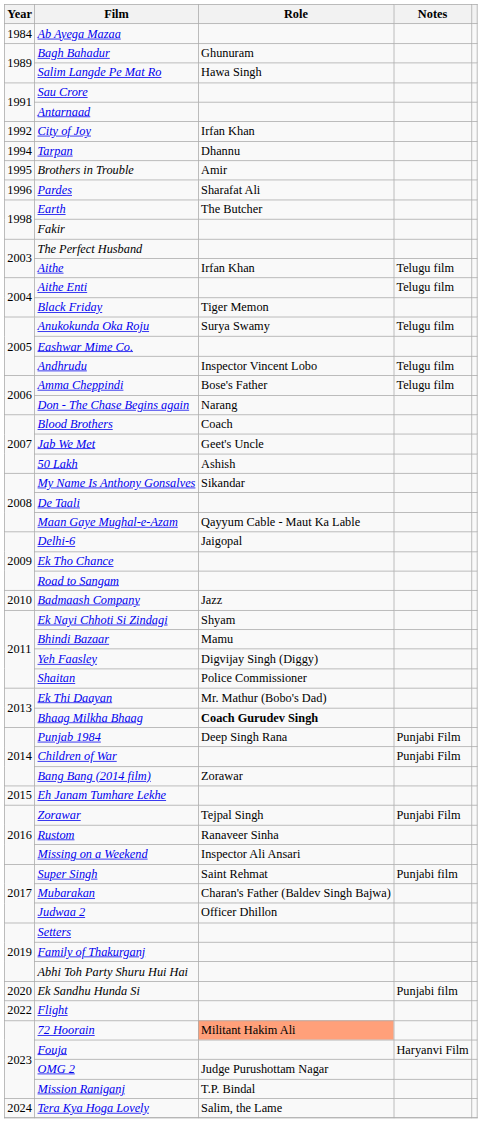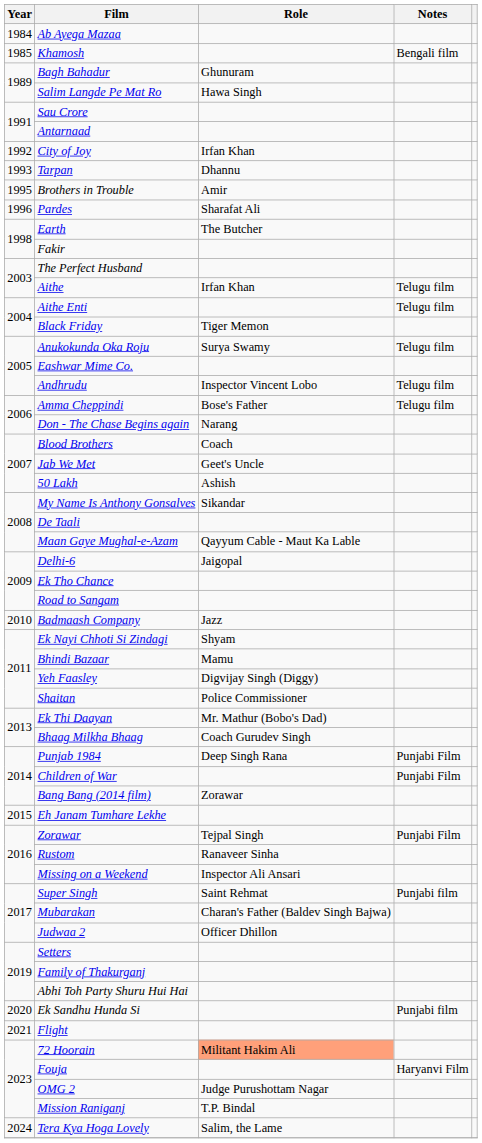 <table class="wikitable sortable">
 <tr>
 <th scope="col">Year</th>
 <th scope="col">Film</th>
 <th class="unsortable">Role</th>
 <th class="unsortable">Notes</th>
 <th class="unsortable"></th>
 </tr>
 <tr>
 <td>1984</td>
 <td><em><a href='#'>Ab Ayega Mazaa</a></em></td>
 <td></td>
 <td></td>
+<td></td>
+</tr>
+<tr>
+<td>1985</td>
+<td><em><a href='#'>Khamosh</a></em></td>
+<td></td>
+<td>Bengali film</td>
 <td></td>
 </tr>
 <tr>
 <td rowspan="2">1989</td>
 <td><em><a href='#'>Bagh Bahadur</a></em></td>
 <td>Ghunuram</td>
 <td></td>
 <td></td>
 </tr>
 <tr>
 <td><em><a href='#'>Salim Langde Pe Mat Ro</a></em></td>
 <td>Hawa Singh</td>
 <td></td>
 <td></td>
 </tr>
 <tr>
 <td rowspan="2">1991</td>
 <td><em><a href='#'>Sau Crore</a></em></td>
 <td></td>
 <td></td>
 <td></td>
 </tr>
 <tr>
 <td><em><a href='#'>Antarnaad</a></em></td>
 <td></td>
 <td></td>
 <td></td>
 </tr>
 <tr>
 <td>1992</td>
 <td><em><a href='#'>City of Joy</a></em></td>
 <td>Irfan Khan</td>
 <td></td>
 <td></td>
 </tr>
 <tr>
-<td>1994</td>
+<td>1993</td>
 <td><em><a href='#'>Tarpan</a></em></td>
 <td>Dhannu</td>
 <td></td>
 <td></td>
 </tr>
 <tr>
 <td>1995</td>
 <td><em>Brothers in Trouble</em></td>
 <td>Amir</td>
 <td></td>
 <td></td>
 </tr>
 <tr>
 <td>1996</td>
 <td><em><a href='#'>Pardes</a></em></td>
 <td>Sharafat Ali</td>
 <td></td>
 <td></td>
 </tr>
 <tr>
 <td rowspan="2">1998</td>
 <td><em><a href='#'>Earth</a></em></td>
 <td>The Butcher</td>
 <td></td>
 <td></td>
 </tr>
 <tr>
 <td><em>Fakir</em></td>
 <td></td>
 <td></td>
 <td></td>
 </tr>
 <tr>
 <td rowspan="2">2003</td>
 <td><em>The Perfect Husband</em></td>
 <td></td>
 <td></td>
 <td></td>
 </tr>
 <tr>
 <td><em><a href='#'>Aithe</a></em></td>
 <td>Irfan Khan</td>
 <td>Telugu film</td>
 <td></td>
 </tr>
 <tr>
 <td rowspan="2">2004</td>
 <td><em><a href='#'>Aithe Enti</a></em></td>
 <td></td>
 <td>Telugu film</td>
 <td></td>
 </tr>
 <tr>
 <td><em><a href='#'>Black Friday</a></em></td>
 <td>Tiger Memon</td>
 <td></td>
 <td></td>
 </tr>
 <tr>
 <td rowspan="3">2005</td>
 <td><em><a href='#'>Anukokunda Oka Roju</a></em></td>
 <td>Surya Swamy</td>
 <td>Telugu film</td>
 <td></td>
 </tr>
 <tr>
 <td><em><a href='#'>Eashwar Mime Co.</a></em></td>
 <td></td>
 <td></td>
 <td></td>
 </tr>
 <tr>
 <td><em><a href='#'>Andhrudu</a></em></td>
 <td>Inspector Vincent Lobo</td>
 <td>Telugu film</td>
 <td></td>
 </tr>
 <tr>
 <td rowspan="2">2006</td>
 <td><em><a href='#'>Amma Cheppindi</a></em></td>
 <td>Bose's Father</td>
 <td>Telugu film</td>
 </tr>
 <tr>
 <td><em><a href='#'>Don - The Chase Begins again</a></em></td>
 <td>Narang</td>
 <td></td>
 <td></td>
 </tr>
 <tr>
 <td rowspan="3">2007</td>
 <td><em><a href='#'>Blood Brothers</a></em></td>
 <td>Coach</td>
 <td></td>
 <td></td>
 </tr>
 <tr>
 <td><em><a href='#'>Jab We Met</a></em></td>
 <td>Geet's Uncle</td>
 <td></td>
 <td></td>
 </tr>
 <tr>
 <td><em><a href='#'>50 Lakh</a></em></td>
 <td>Ashish</td>
 <td></td>
 <td></td>
 </tr>
 <tr>
 <td rowspan="3">2008</td>
 <td><em><a href='#'>My Name Is Anthony Gonsalves</a></em></td>
 <td>Sikandar</td>
 <td></td>
 <td></td>
 </tr>
 <tr>
 <td><em><a href='#'>De Taali</a></em></td>
 <td></td>
 <td></td>
 <td></td>
 </tr>
 <tr>
 <td><em><a href='#'>Maan Gaye Mughal-e-Azam</a></em></td>
 <td>Qayyum Cable - Maut Ka Lable</td>
 <td></td>
 <td></td>
 </tr>
 <tr>
 <td rowspan="3">2009</td>
 <td><em><a href='#'>Delhi-6</a></em></td>
 <td>Jaigopal</td>
 <td></td>
 <td></td>
 </tr>
 <tr>
 <td><em><a href='#'>Ek Tho Chance</a></em></td>
 <td></td>
 <td></td>
 <td></td>
 </tr>
 <tr>
 <td><em><a href='#'>Road to Sangam</a></em></td>
 <td></td>
 <td></td>
 <td></td>
 </tr>
 <tr>
 <td>2010</td>
 <td><em><a href='#'>Badmaash Company</a></em></td>
 <td>Jazz</td>
 <td></td>
 <td></td>
 </tr>
 <tr>
 <td rowspan="4">2011</td>
 <td><em><a href='#'>Ek Nayi Chhoti Si Zindagi</a></em></td>
 <td>Shyam</td>
 <td></td>
 <td></td>
 </tr>
 <tr>
 <td><em><a href='#'>Bhindi Bazaar</a></em></td>
 <td>Mamu</td>
 <td></td>
 <td></td>
 </tr>
 <tr>
 <td><em><a href='#'>Yeh Faasley</a></em></td>
 <td>Digvijay Singh (Diggy)</td>
 <td></td>
 <td></td>
 </tr>
 <tr>
 <td><em><a href='#'>Shaitan</a></em></td>
 <td>Police Commissioner</td>
 <td></td>
 <td></td>
 </tr>
 <tr>
 <td rowspan="2">2013</td>
 <td><em><a href='#'>Ek Thi Daayan</a></em></td>
 <td>Mr. Mathur (Bobo's Dad)</td>
 <td></td>
 <td></td>
 </tr>
 <tr>
 <td><em><a href='#'>Bhaag Milkha Bhaag</a></em></td>
-<td><strong>Coach Gurudev Singh</strong></td>
+<td>Coach Gurudev Singh</td>
 <td></td>
 <td></td>
 </tr>
 <tr>
 <td rowspan="3">2014</td>
 <td><em><a href='#'>Punjab 1984</a></em></td>
 <td>Deep Singh Rana</td>
 <td>Punjabi Film</td>
 <td></td>
 </tr>
 <tr>
 <td><em><a href='#'>Children of War</a></em></td>
 <td></td>
 <td>Punjabi Film</td>
 <td></td>
 </tr>
 <tr>
 <td><em><a href='#'>Bang Bang (2014 film)</a></em></td>
 <td>Zorawar</td>
 <td></td>
 <td></td>
 </tr>
 <tr>
 <td>2015</td>
 <td><em><a href='#'>Eh Janam Tumhare Lekhe</a></em></td>
 <td></td>
 <td></td>
 <td></td>
 </tr>
 <tr>
 <td rowspan="3">2016</td>
 <td><em><a href='#'>Zorawar</a></em></td>
 <td>Tejpal Singh</td>
 <td>Punjabi Film</td>
 <td></td>
 </tr>
 <tr>
 <td><em><a href='#'>Rustom</a></em></td>
 <td>Ranaveer Sinha</td>
 <td></td>
 <td></td>
 </tr>
 <tr>
 <td><em><a href='#'>Missing on a Weekend</a></em></td>
 <td>Inspector Ali Ansari</td>
 <td></td>
 <td></td>
 </tr>
 <tr>
 <td rowspan="3">2017</td>
 <td><em><a href='#'>Super Singh</a></em></td>
 <td>Saint Rehmat</td>
 <td>Punjabi film</td>
 <td></td>
 </tr>
 <tr>
 <td><em><a href='#'>Mubarakan</a></em></td>
 <td>Charan's Father (Baldev Singh Bajwa)</td>
 <td></td>
 <td></td>
 </tr>
 <tr>
 <td><em><a href='#'>Judwaa 2</a></em></td>
 <td>Officer Dhillon</td>
 <td></td>
 <td></td>
 </tr>
 <tr>
 <td rowspan="3">2019</td>
 <td><em><a href='#'>Setters</a></em></td>
 <td></td>
 <td></td>
 <td></td>
 </tr>
 <tr>
 <td><em><a href='#'>Family of Thakurganj</a></em></td>
 <td></td>
 <td></td>
 <td></td>
 </tr>
 <tr>
 <td><em>Abhi Toh Party Shuru Hui Hai</em></td>
 <td></td>
 <td></td>
 <td></td>
 </tr>
 <tr>
 <td>2020</td>
 <td><em>Ek Sandhu Hunda Si</em></td>
 <td></td>
 <td>Punjabi film</td>
 <td></td>
 </tr>
 <tr>
-<td>2022</td>
+<td>2021</td>
 <td><em><a href='#'>Flight</a></em></td>
 <td></td>
 <td></td>
 <td></td>
 </tr>
 <tr>
 <td rowspan="4">2023</td>
 <td><em><a href='#'>72 Hoorain</a></em></td>
 <td style="background: lightsalmon;">Militant Hakim Ali</td>
 <td></td>
 <td></td>
 </tr>
 <tr>
 <td><em><a href='#'>Fouja</a></em></td>
 <td></td>
 <td>Haryanvi Film</td>
 <td></td>
 </tr>
 <tr>
 <td><em><a href='#'>OMG 2</a></em></td>
 <td>Judge Purushottam Nagar</td>
 <td></td>
 <td></td>
 </tr>
 <tr>
 <td><em><a href='#'>Mission Raniganj</a></em></td>
 <td>T.P. Bindal</td>
 <td></td>
 <td></td>
 </tr>
 <tr>
 <td>2024</td>
 <td><em><a href='#'>Tera Kya Hoga Lovely</a></em></td>
 <td>Salim, the Lame</td>
 <td></td>
 <td></td>
 </tr>
 <tr>
 </tr>
 </table>
